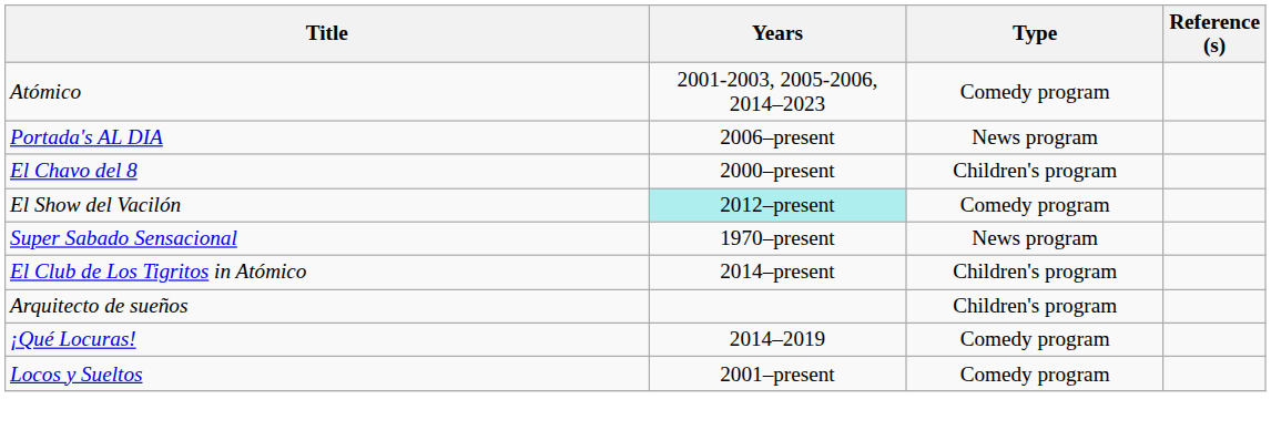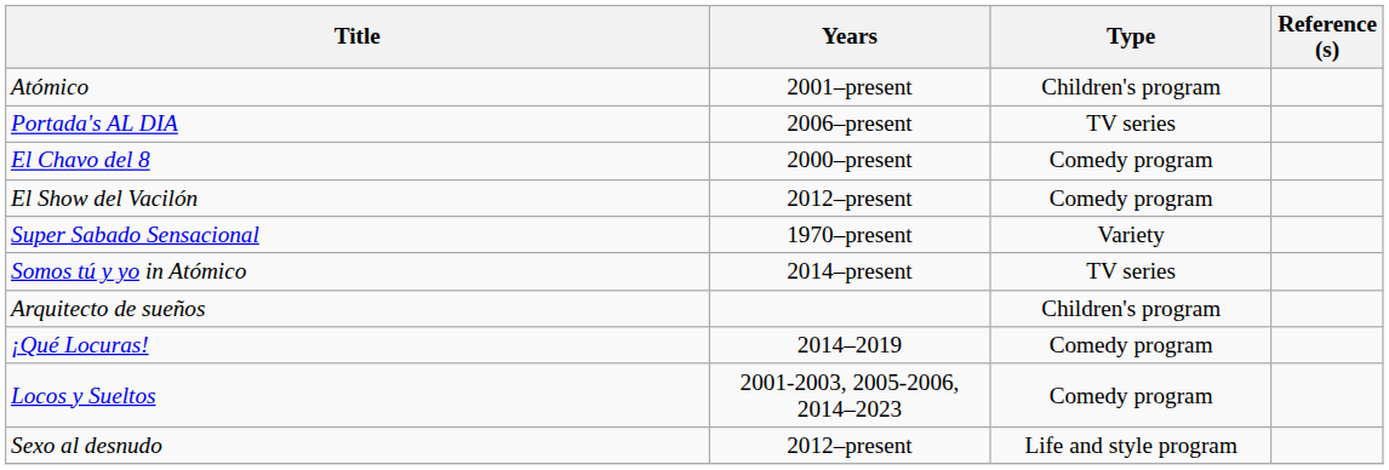 <table class="wikitable plainrowheaders sortable" style="width:75%;text-align:center;">
 <tr>
 <th scope="col" style="width:50%;">Title</th>
 <th scope="col" style="width:20%;">Years</th>
 <th class="unsortable" style="width:20%;">Type</th>
 <th class="unsortable" style="width:5%;">Reference (s)</th>
 </tr>
 <tr>
 <td scope="row" style="text-align:left;"><em>Atómico</em></td>
-<td>2001-2003, 2005-2006, 2014–2023</td>
-<td>Comedy program</td>
+<td>2001–present</td>
+<td>Children's program</td>
 <td></td>
 </tr>
 <tr>
 <td scope="row" style="text-align:left;"><em><a href='#'>Portada's AL DIA </a></em></td>
 <td>2006–present</td>
-<td>News program</td>
+<td>TV series</td>
 <td></td>
 </tr>
 <tr>
 <td scope="row" style="text-align:left;"><em><a href='#'>El Chavo del 8</a></em></td>
 <td>2000–present</td>
-<td>Children's program</td>
+<td>Comedy program</td>
 <td></td>
 </tr>
 <tr>
 <td scope="row" style="text-align:left;"><em>El Show del Vacilón</em></td>
-<td style="background: paleturquoise;">2012–present</td>
+<td>2012–present</td>
 <td>Comedy program</td>
 <td></td>
 </tr>
 <tr>
 <td scope="row" style="text-align:left;"><em><a href='#'>Super Sabado Sensacional</a></em></td>
 <td>1970–present</td>
-<td>News program</td>
+<td>Variety</td>
 <td></td>
 </tr>
 <tr>
-<td scope="row" style="text-align:left;"><em><a href='#'>El Club de Los Tigritos</a> in Atómico</em></td>
+<td scope="row" style="text-align:left;"><em><a href='#'>Somos tú y yo</a> in Atómico</em></td>
 <td>2014–present</td>
-<td>Children's program</td>
+<td>TV series</td>
 <td></td>
 </tr>
 <tr>
 <td scope="row" style="text-align:left;"><em>Arquitecto de sueños</em></td>
 <td></td>
 <td>Children's program</td>
 <td></td>
 </tr>
 <tr>
 <td scope="row" style="text-align:left;"><em><a href='#'>¡Qué Locuras!</a></em></td>
 <td>2014–2019</td>
 <td>Comedy program</td>
 <td></td>
 </tr>
 <tr>
 <td scope="row" style="text-align:left;"><em><a href='#'>Locos y Sueltos</a></em></td>
-<td>2001–present</td>
+<td>2001-2003, 2005-2006, 2014–2023</td>
 <td>Comedy program</td>
+<td></td>
+</tr>
+<tr>
+<td scope="row" style="text-align:left;"><em>Sexo al desnudo</em></td>
+<td>2012–present</td>
+<td>Life and style program</td>
 <td></td>
 </tr>
 <tr>
 </tr>
 </table>
